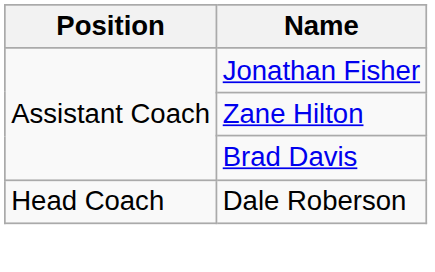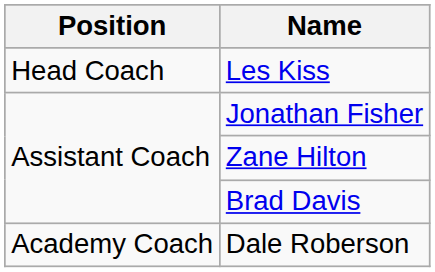 <table class="wikitable">
 <tr>
 <th>Position</th>
 <th>Name</th>
+</tr>
+<tr>
+<td>Head Coach</td>
+<td> <a href='#'>Les Kiss</a></td>
 </tr>
 <tr>
 <td rowspan=3>Assistant Coach</td>
 <td> <a href='#'>Jonathan Fisher</a></td>
 </tr>
 <tr>
 <td> <a href='#'>Zane Hilton</a></td>
 </tr>
 <tr>
 <td> <a href='#'>Brad Davis</a></td>
 </tr>
 <tr>
-<td>Head Coach</td>
+<td>Academy Coach</td>
 <td> Dale Roberson</td>
 </tr>
 </table>
